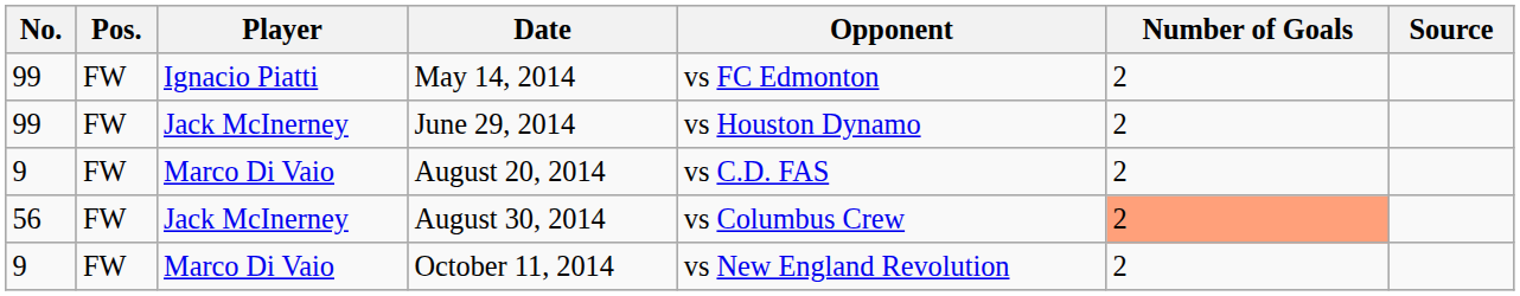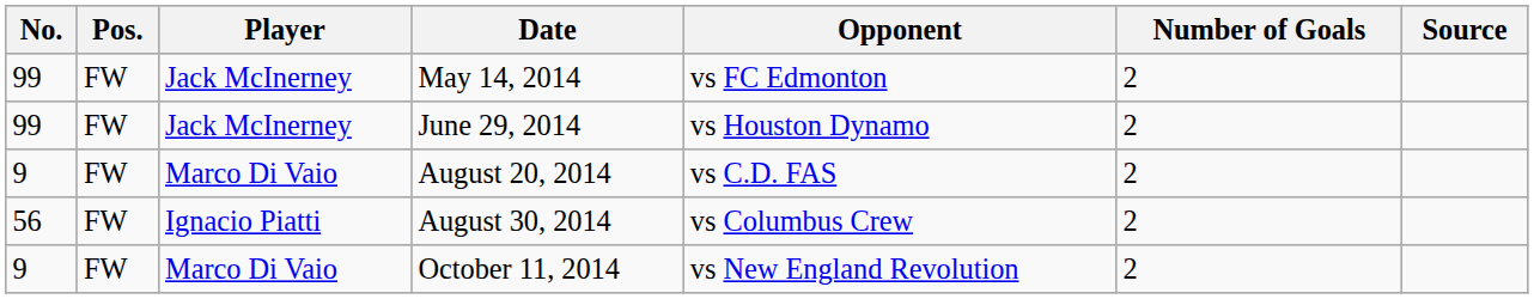 <table class="wikitable sortable" style="width:90%; text-align:center; font-size:95%; text-align:left;">
 <tr>
 <th>No.</th>
 <th>Pos.</th>
 <th>Player</th>
 <th>Date</th>
 <th>Opponent</th>
 <th>Number of Goals</th>
 <th>Source</th>
 </tr>
 <tr>
 <td>99</td>
 <td>FW</td>
-<td> <a href='#'>Ignacio Piatti</a></td>
+<td> <a href='#'>Jack McInerney</a></td>
 <td>May 14, 2014</td>
 <td>vs <a href='#'>FC Edmonton</a></td>
 <td>2</td>
 <td></td>
 </tr>
 <tr>
 <td>99</td>
 <td>FW</td>
 <td> <a href='#'>Jack McInerney</a></td>
 <td>June 29, 2014</td>
 <td>vs <a href='#'>Houston Dynamo</a></td>
 <td>2</td>
 <td></td>
 </tr>
 <tr>
 <td>9</td>
 <td>FW</td>
 <td> <a href='#'>Marco Di Vaio</a></td>
 <td>August 20, 2014</td>
 <td>vs <a href='#'>C.D. FAS</a></td>
 <td>2</td>
 <td></td>
 </tr>
 <tr>
 <td>56</td>
 <td>FW</td>
-<td> <a href='#'>Jack McInerney</a></td>
+<td> <a href='#'>Ignacio Piatti</a></td>
 <td>August 30, 2014</td>
 <td>vs <a href='#'>Columbus Crew</a></td>
-<td style="background: lightsalmon;">2</td>
+<td>2</td>
 <td></td>
 </tr>
 <tr>
 <td>9</td>
 <td>FW</td>
 <td> <a href='#'>Marco Di Vaio</a></td>
 <td>October 11, 2014</td>
 <td>vs <a href='#'>New England Revolution</a></td>
 <td>2</td>
 <td></td>
 </tr>
 </table>
